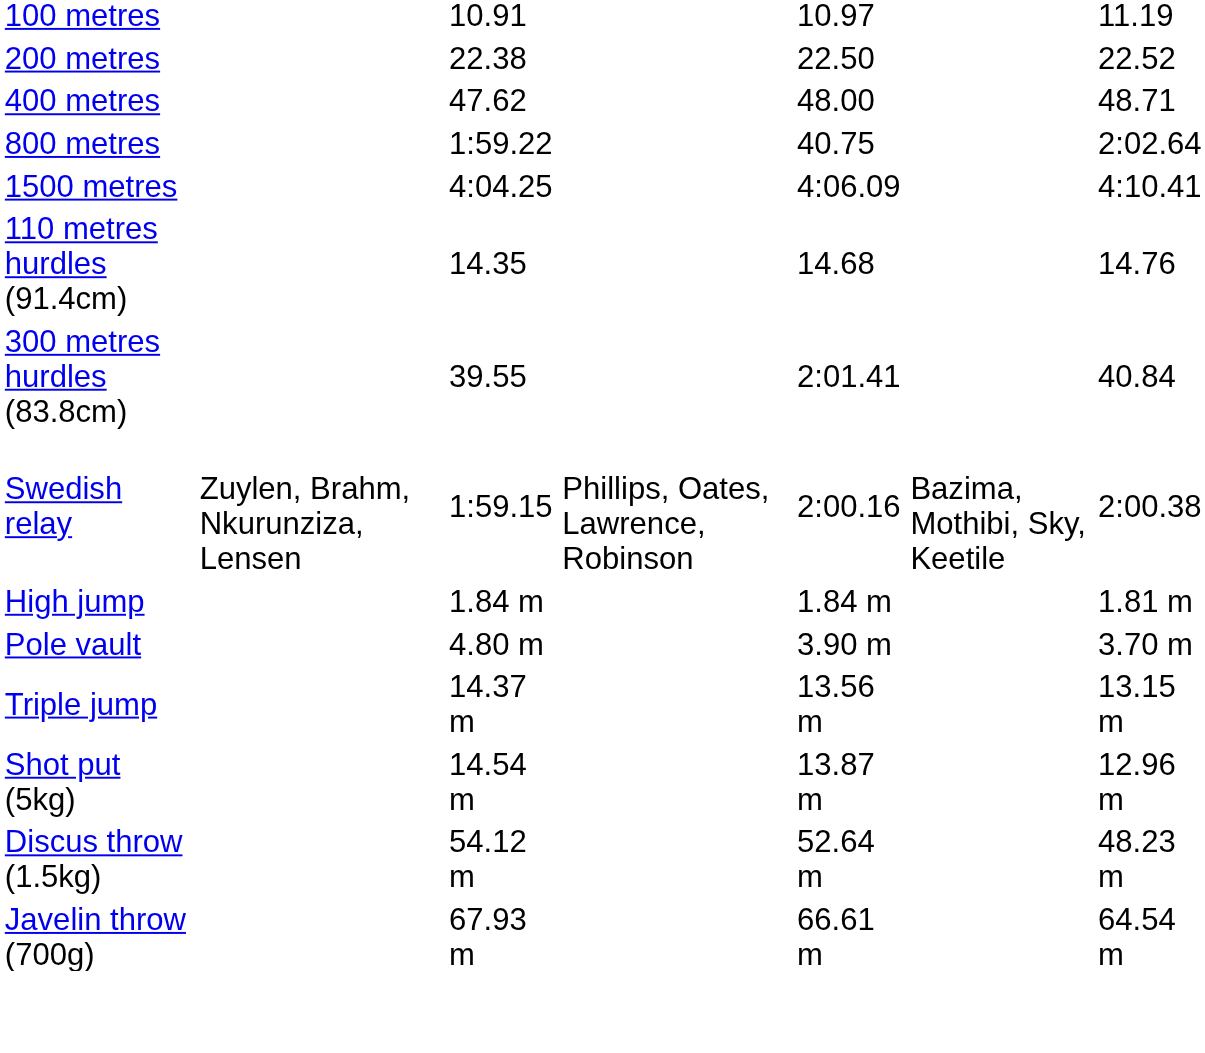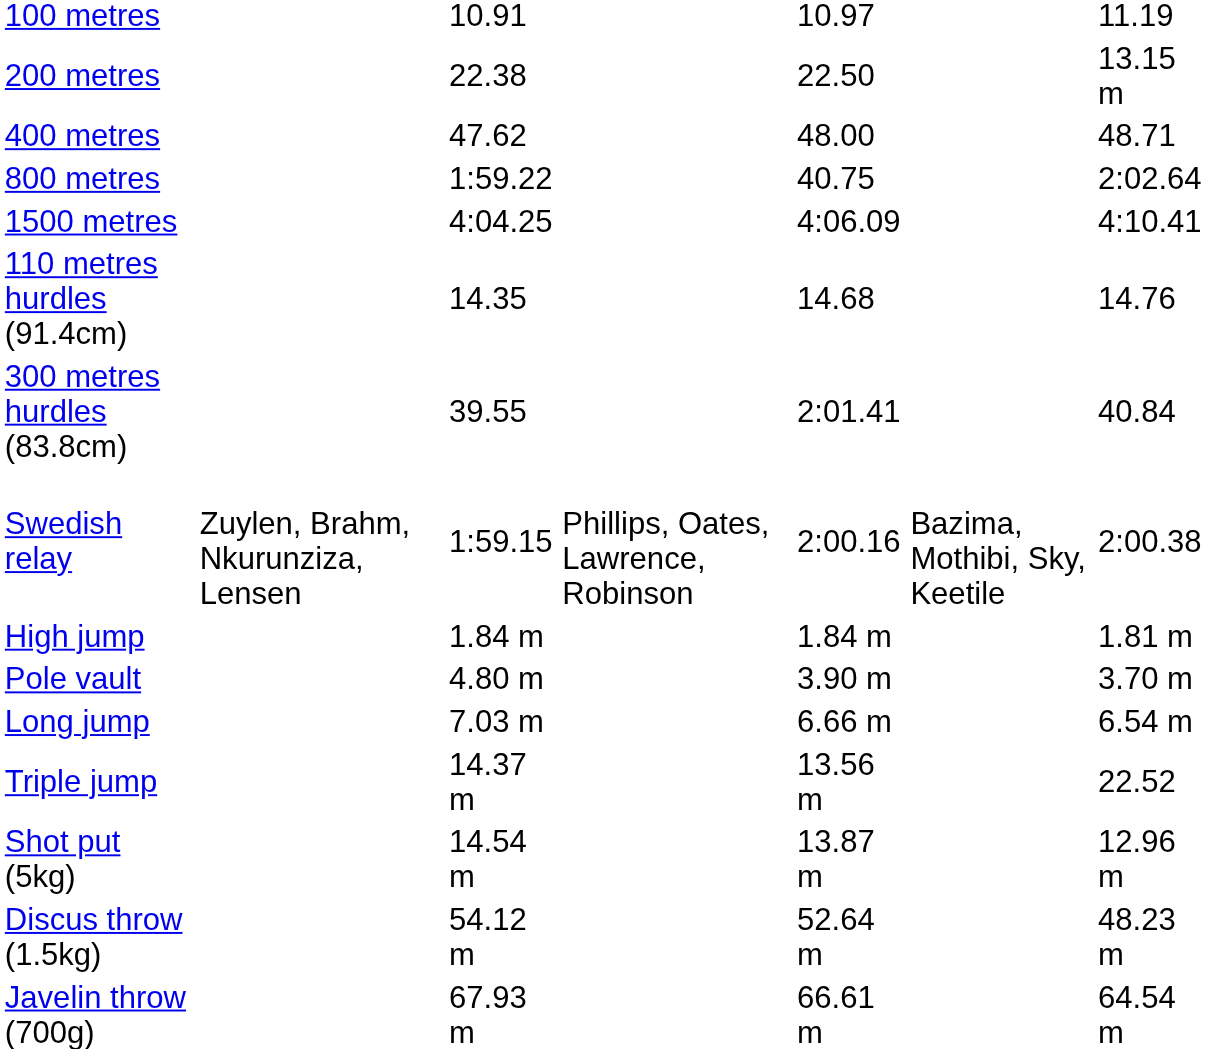 <table>
 <tr>
 <td><a href='#'>100 metres</a></td>
 <td></td>
 <td>10.91</td>
 <td></td>
 <td>10.97</td>
 <td></td>
 <td>11.19</td>
 </tr>
 <tr>
 <td><a href='#'>200 metres</a></td>
 <td></td>
 <td>22.38</td>
 <td></td>
 <td>22.50</td>
 <td></td>
-<td>22.52</td>
+<td>13.15 m</td>
 </tr>
 <tr>
 <td><a href='#'>400 metres</a></td>
 <td></td>
 <td>47.62</td>
 <td></td>
 <td>48.00</td>
 <td></td>
 <td>48.71</td>
 </tr>
 <tr>
 <td><a href='#'>800 metres</a></td>
 <td></td>
 <td>1:59.22</td>
 <td></td>
 <td>40.75</td>
 <td></td>
 <td>2:02.64</td>
 </tr>
 <tr>
 <td><a href='#'>1500 metres</a></td>
 <td></td>
 <td>4:04.25</td>
 <td></td>
 <td>4:06.09</td>
 <td></td>
 <td>4:10.41</td>
 </tr>
 <tr>
 <td rowspan=2><a href='#'>110 metres hurdles</a> (91.4cm)</td>
 <td rowspan=2></td>
 <td rowspan=2>14.35</td>
 <td rowspan=2></td>
 <td rowspan=2>14.68</td>
 <td></td>
 <td rowspan=2>14.76</td>
 </tr>
 <tr>
 <td></td>
 </tr>
 <tr>
 <td><a href='#'>300 metres hurdles</a> (83.8cm)</td>
 <td></td>
 <td>39.55</td>
 <td></td>
 <td>2:01.41</td>
 <td></td>
 <td>40.84</td>
 </tr>
 <tr>
 <td><a href='#'>Swedish relay</a></td>
 <td><br> Zuylen, Brahm, Nkurunziza, Lensen</td>
 <td>1:59.15</td>
 <td><br>Phillips, Oates, Lawrence, Robinson</td>
 <td>2:00.16</td>
 <td><br>Bazima, Mothibi, Sky, Keetile</td>
 <td>2:00.38</td>
 </tr>
 <tr>
 <td><a href='#'>High jump</a></td>
 <td></td>
 <td>1.84 m</td>
 <td></td>
 <td>1.84 m</td>
 <td></td>
 <td>1.81 m</td>
 </tr>
 <tr>
 <td><a href='#'>Pole vault</a></td>
 <td></td>
 <td>4.80 m</td>
 <td></td>
 <td>3.90 m</td>
 <td></td>
 <td>3.70 m</td>
 </tr>
 <tr>
+<td><a href='#'>Long jump</a></td>
+<td></td>
+<td>7.03 m</td>
+<td></td>
+<td>6.66 m</td>
+<td></td>
+<td>6.54 m</td>
+</tr>
+<tr>
 <td><a href='#'>Triple jump</a></td>
 <td></td>
 <td>14.37 m</td>
 <td></td>
 <td>13.56 m</td>
 <td></td>
-<td>13.15 m</td>
+<td>22.52</td>
 </tr>
 <tr>
 <td><a href='#'>Shot put</a> (5kg)</td>
 <td></td>
 <td>14.54 m</td>
 <td></td>
 <td>13.87 m</td>
 <td></td>
 <td>12.96 m</td>
 </tr>
 <tr>
 <td><a href='#'>Discus throw</a> (1.5kg)</td>
 <td></td>
 <td>54.12 m</td>
 <td></td>
 <td>52.64 m</td>
 <td></td>
 <td>48.23 m</td>
 </tr>
 <tr>
 <td><a href='#'>Javelin throw</a> (700g)</td>
 <td></td>
 <td>67.93 m</td>
 <td></td>
 <td>66.61 m</td>
 <td></td>
 <td>64.54 m</td>
 </tr>
 </table>
